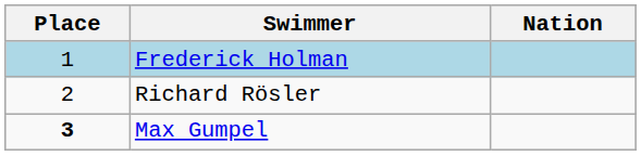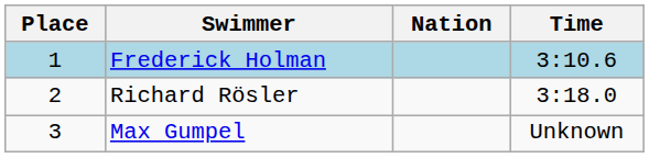 <table class=wikitable width=370>
 <tr>
 <th>Place</th>
 <th>Swimmer</th>
 <th>Nation</th>
+<th>Time</th>
 </tr>
 <tr bgcolor=lightblue>
 <td align=center>1</td>
 <td><a href='#'>Frederick Holman</a></td>
 <td></td>
+<td align=center>3:10.6</td>
 </tr>
 <tr>
 <td align=center>2</td>
 <td>Richard Rösler</td>
 <td></td>
+<td align=center>3:18.0</td>
 </tr>
 <tr>
-<td align=center><strong>3</strong></td>
+<td align=center>3</td>
 <td><a href='#'>Max Gumpel</a></td>
 <td></td>
+<td align=center>Unknown</td>
 </tr>
 </table>
